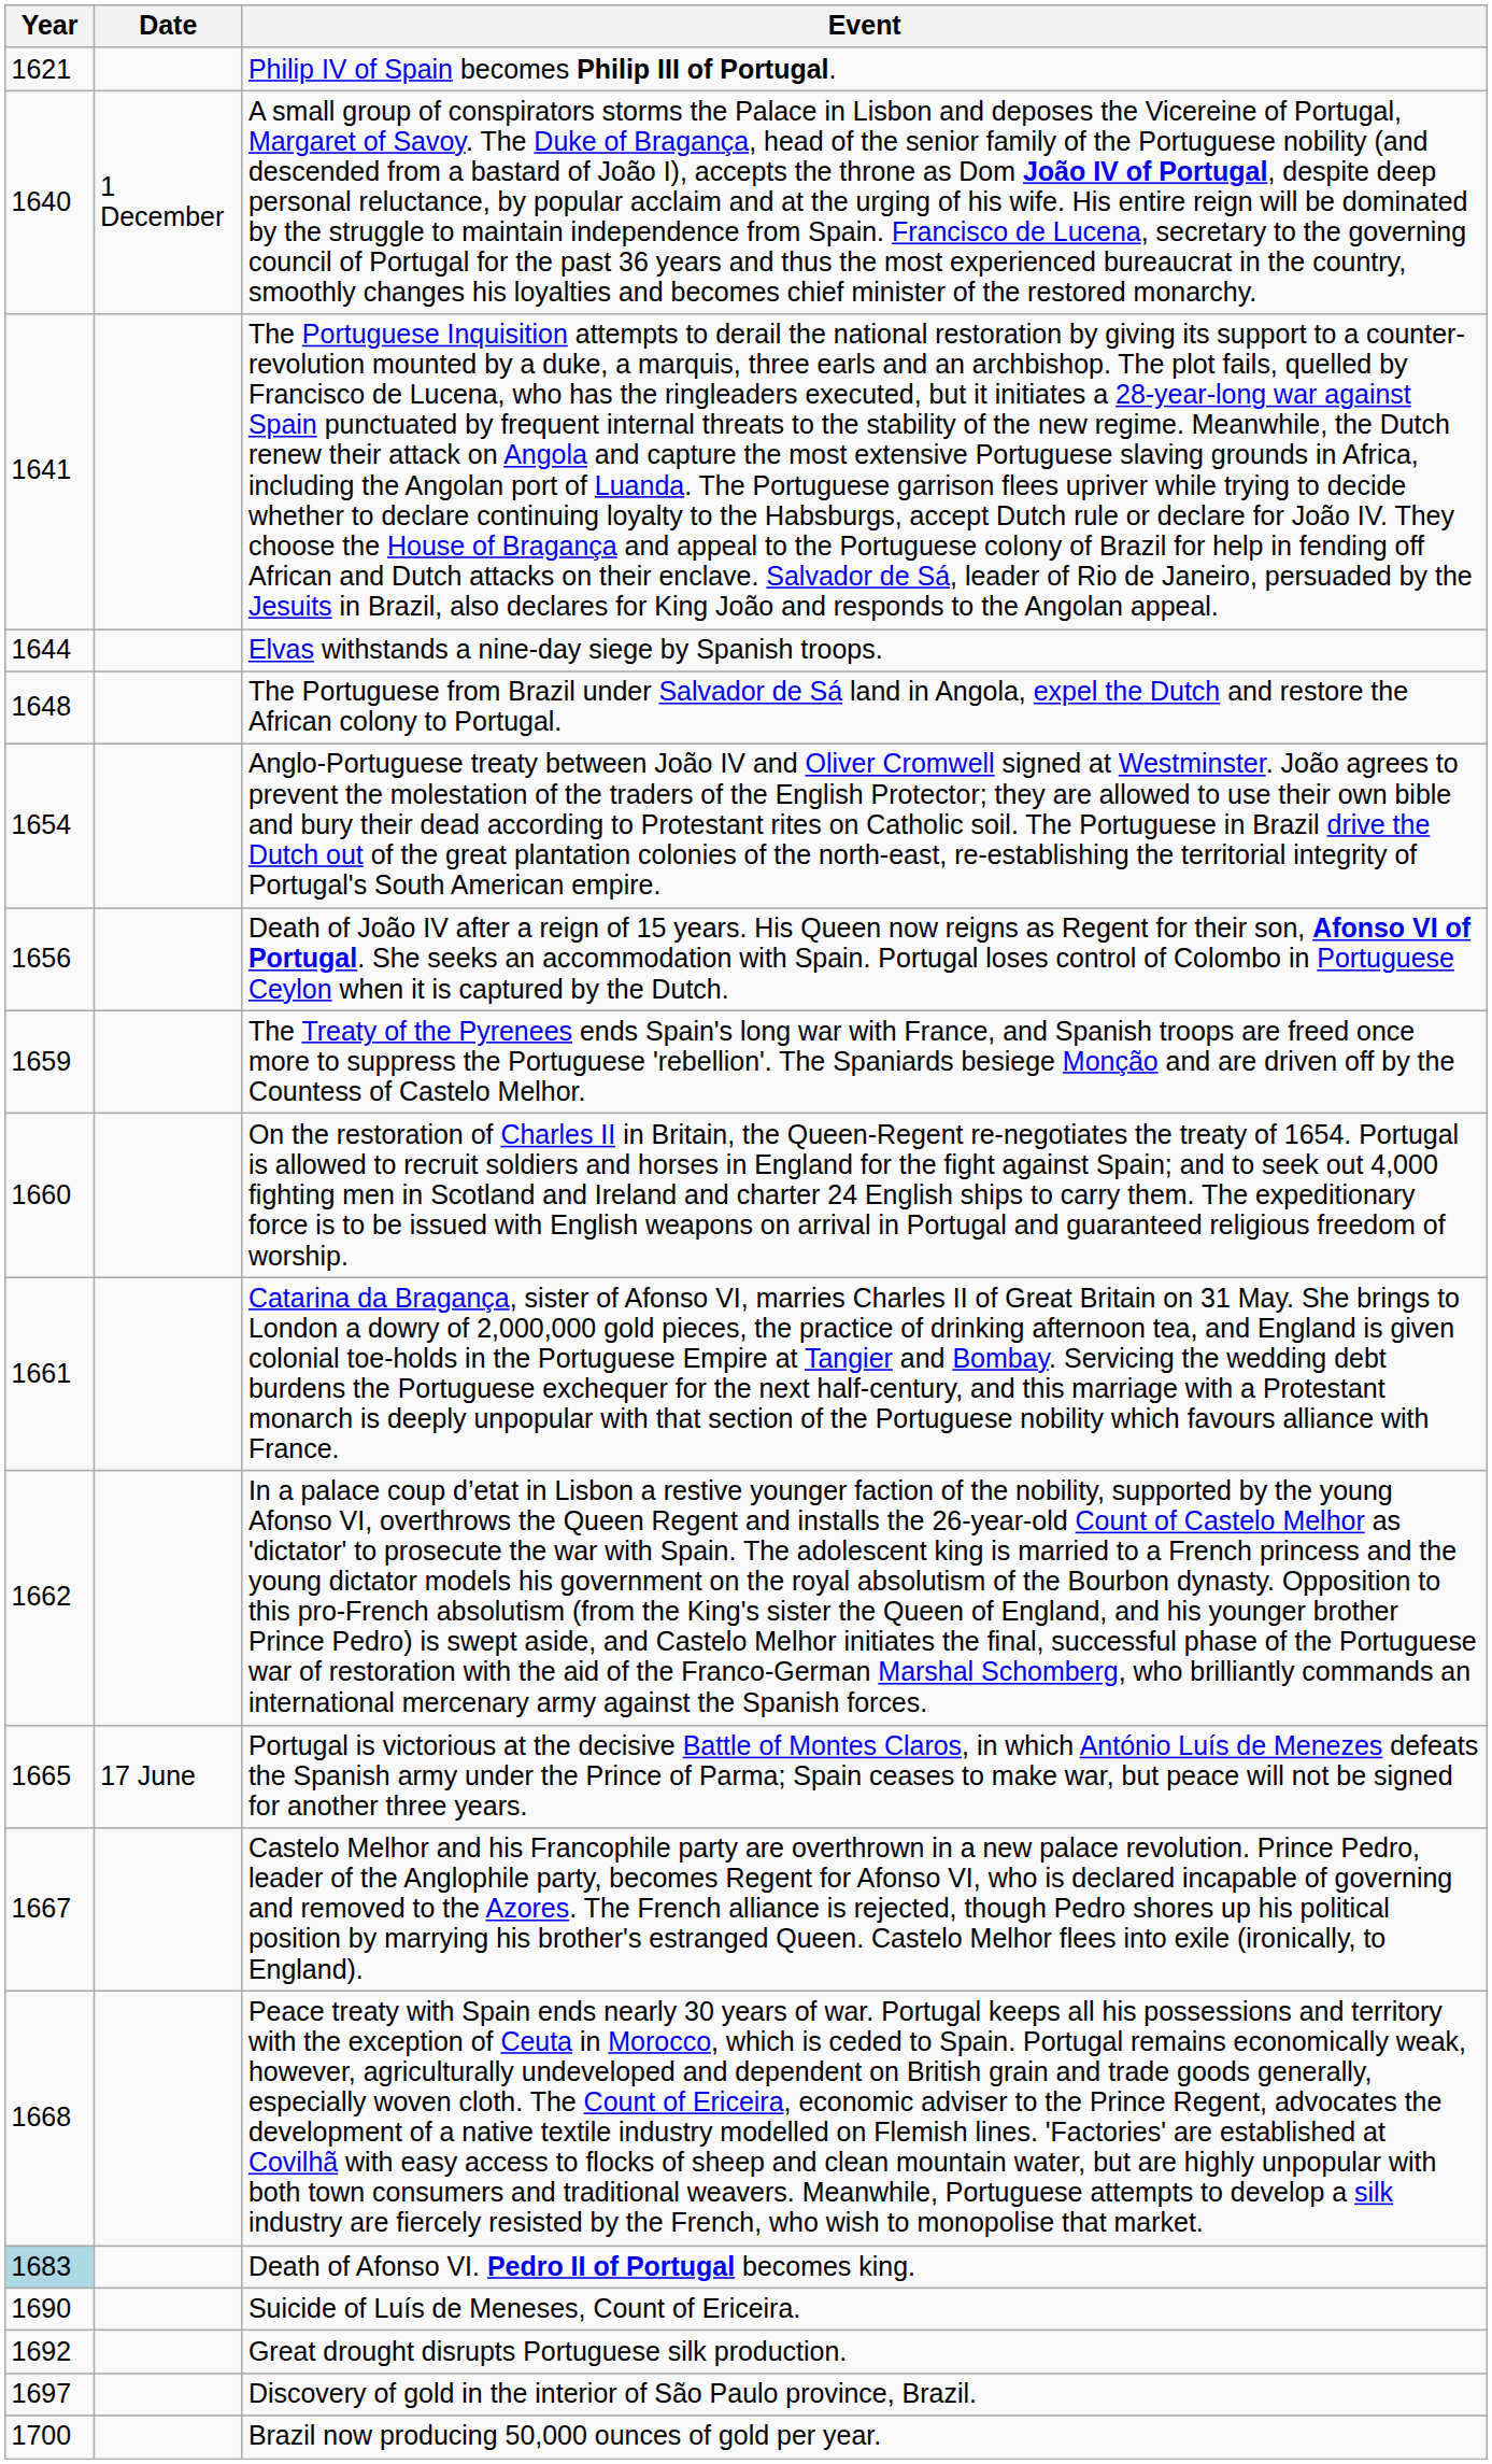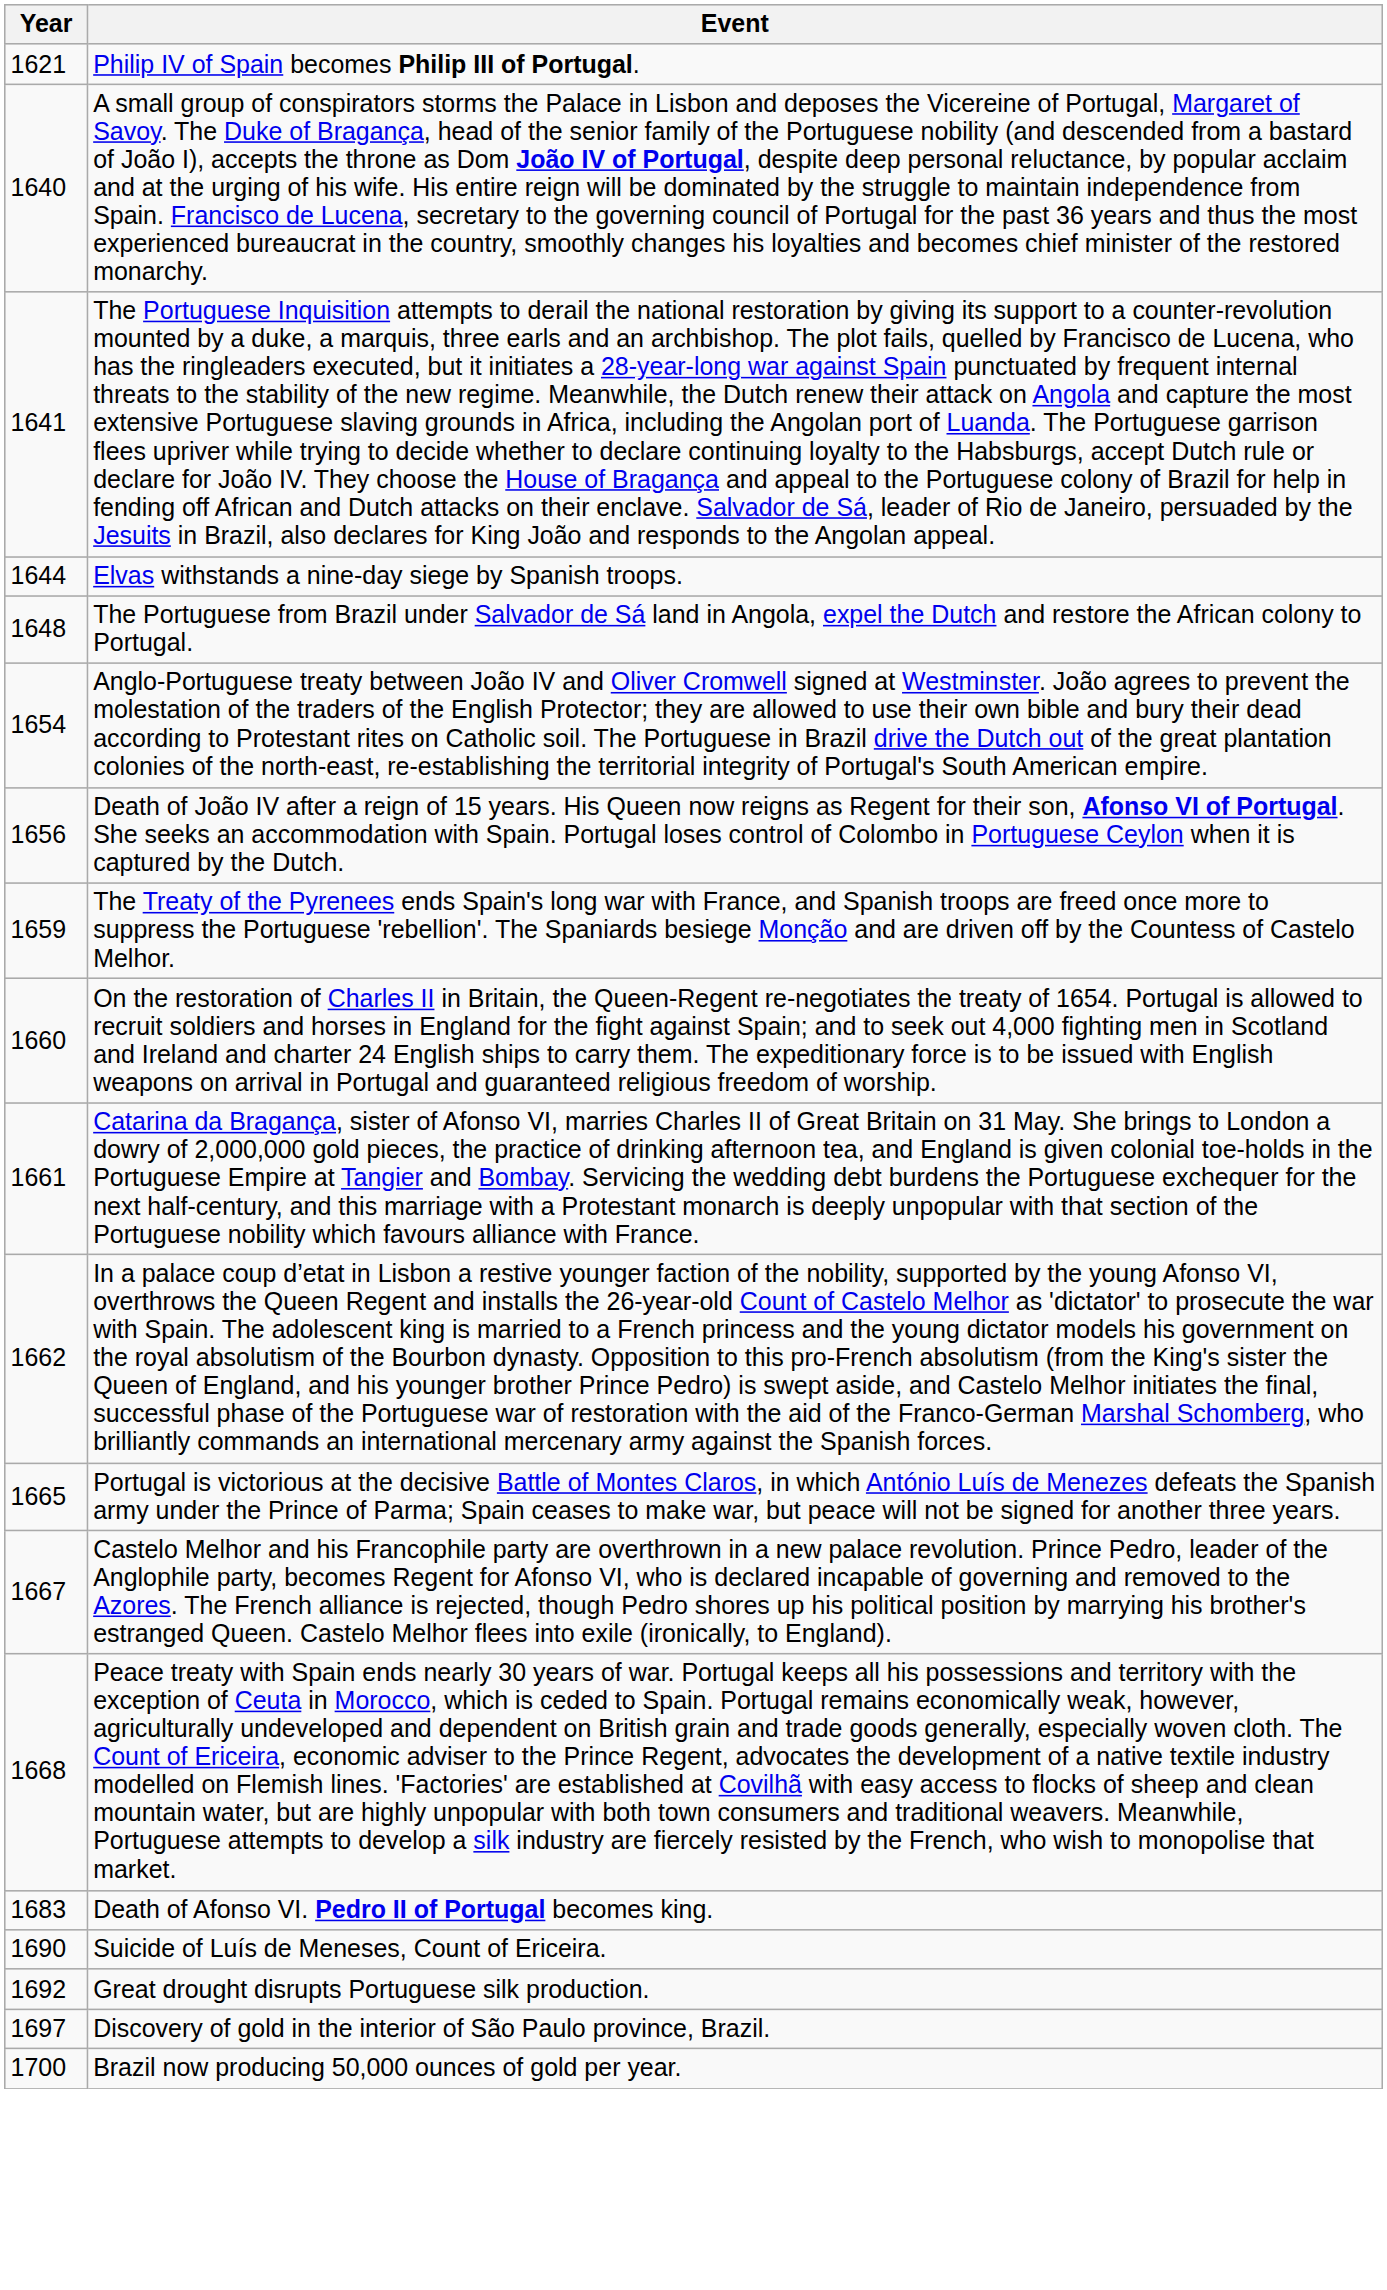 <table class="wikitable" width="100%">
 <tr>
 <th style="width:6%">Year</th>
-<th style="width:10%">Date</th>
 <th>Event</th>
 </tr>
 <tr>
 <td>1621</td>
-<td></td>
 <td><a href='#'>Philip IV of Spain</a> becomes <strong>Philip III of Portugal</strong>.</td>
 </tr>
 <tr>
 <td>1640</td>
-<td>1 December</td>
 <td>A small group of conspirators storms the Palace in Lisbon and deposes the Vicereine of Portugal, <a href='#'>Margaret of Savoy</a>. The <a href='#'>Duke of Bragança</a>, head of the senior family of the Portuguese nobility (and descended from a bastard of João I), accepts the throne as Dom <strong><a href='#'>João IV of Portugal</a></strong>, despite deep personal reluctance, by popular acclaim and at the urging of his wife. His entire reign will be dominated by the struggle to maintain independence from Spain. <a href='#'>Francisco de Lucena</a>, secretary to the governing council of Portugal for the past 36 years and thus the most experienced bureaucrat in the country, smoothly changes his loyalties and becomes chief minister of the restored monarchy.</td>
 </tr>
 <tr>
 <td>1641</td>
-<td></td>
 <td>The <a href='#'>Portuguese Inquisition</a> attempts to derail the national restoration by giving its support to a counter-revolution mounted by a duke, a marquis, three earls and an archbishop. The plot fails, quelled by Francisco de Lucena, who has the ringleaders executed, but it initiates a <a href='#'>28-year-long war against Spain</a> punctuated by frequent internal threats to the stability of the new regime. Meanwhile, the Dutch renew their attack on <a href='#'>Angola</a> and capture the most extensive Portuguese slaving grounds in Africa, including the Angolan port of <a href='#'>Luanda</a>. The Portuguese garrison flees upriver while trying to decide whether to declare continuing loyalty to the Habsburgs, accept Dutch rule or declare for João IV. They choose the <a href='#'>House of Bragança</a> and appeal to the Portuguese colony of Brazil for help in fending off African and Dutch attacks on their enclave. <a href='#'>Salvador de Sá</a>, leader of Rio de Janeiro, persuaded by the <a href='#'>Jesuits</a> in Brazil, also declares for King João and responds to the Angolan appeal.</td>
 </tr>
 <tr>
 <td>1644</td>
-<td></td>
 <td><a href='#'>Elvas</a> withstands a nine-day siege by Spanish troops.</td>
 </tr>
 <tr>
 <td>1648</td>
-<td></td>
 <td>The Portuguese from Brazil under <a href='#'>Salvador de Sá</a> land in Angola, <a href='#'>expel the Dutch</a> and restore the African colony to Portugal.</td>
 </tr>
 <tr>
 <td>1654</td>
-<td></td>
 <td>Anglo-Portuguese treaty between João IV and <a href='#'>Oliver Cromwell</a> signed at <a href='#'>Westminster</a>. João agrees to prevent the molestation of the traders of the English Protector; they are allowed to use their own bible and bury their dead according to Protestant rites on Catholic soil. The Portuguese in Brazil <a href='#'>drive the Dutch out</a> of the great plantation colonies of the north-east, re-establishing the territorial integrity of Portugal's South American empire.</td>
 </tr>
 <tr>
 <td>1656</td>
-<td></td>
 <td>Death of João IV after a reign of 15 years. His Queen now reigns as Regent for their son, <strong><a href='#'>Afonso VI of Portugal</a></strong>. She seeks an accommodation with Spain. Portugal loses control of Colombo in <a href='#'>Portuguese Ceylon</a> when it is captured by the Dutch.</td>
 </tr>
 <tr>
 <td>1659</td>
-<td></td>
 <td>The <a href='#'>Treaty of the Pyrenees</a> ends Spain's long war with France, and Spanish troops are freed once more to suppress the Portuguese 'rebellion'. The Spaniards besiege <a href='#'>Monção</a> and are driven off by the Countess of Castelo Melhor.</td>
 </tr>
 <tr>
 <td>1660</td>
-<td></td>
 <td>On the restoration of <a href='#'>Charles II</a> in Britain, the Queen-Regent re-negotiates the treaty of 1654. Portugal is allowed to recruit soldiers and horses in England for the fight against Spain; and to seek out 4,000 fighting men in Scotland and Ireland and charter 24 English ships to carry them. The expeditionary force is to be issued with English weapons on arrival in Portugal and guaranteed religious freedom of worship.</td>
 </tr>
 <tr>
 <td>1661</td>
-<td></td>
 <td><a href='#'>Catarina da Bragança</a>, sister of Afonso VI, marries Charles II of Great Britain on 31 May. She brings to London a dowry of 2,000,000 gold pieces, the practice of drinking afternoon tea, and England is given colonial toe-holds in the Portuguese Empire at <a href='#'>Tangier</a> and <a href='#'>Bombay</a>. Servicing the wedding debt burdens the Portuguese exchequer for the next half-century, and this marriage with a Protestant monarch is deeply unpopular with that section of the Portuguese nobility which favours alliance with France.</td>
 </tr>
 <tr>
 <td>1662</td>
-<td></td>
 <td>In a palace coup d’etat in Lisbon a restive younger faction of the nobility, supported by the young Afonso VI, overthrows the Queen Regent and installs the 26-year-old <a href='#'>Count of Castelo Melhor</a> as 'dictator' to prosecute the war with Spain. The adolescent king is married to a French princess and the young dictator models his government on the royal absolutism of the Bourbon dynasty. Opposition to this pro-French absolutism (from the King's sister the Queen of England, and his younger brother Prince Pedro) is swept aside, and Castelo Melhor initiates the final, successful phase of the Portuguese war of restoration with the aid of the Franco-German <a href='#'>Marshal Schomberg</a>, who brilliantly commands an international mercenary army against the Spanish forces.</td>
 </tr>
 <tr>
 <td>1665</td>
-<td>17 June</td>
 <td>Portugal is victorious at the decisive <a href='#'>Battle of Montes Claros</a>, in which <a href='#'>António Luís de Menezes</a> defeats the Spanish army under the Prince of Parma; Spain ceases to make war, but peace will not be signed for another three years.</td>
 </tr>
 <tr>
 <td>1667</td>
-<td></td>
 <td>Castelo Melhor and his Francophile party are overthrown in a new palace revolution. Prince Pedro, leader of the Anglophile party, becomes Regent for Afonso VI, who is declared incapable of governing and removed to the <a href='#'>Azores</a>. The French alliance is rejected, though Pedro shores up his political position by marrying his brother's estranged Queen. Castelo Melhor flees into exile (ironically, to England).</td>
 </tr>
 <tr>
 <td>1668</td>
-<td></td>
 <td>Peace treaty with Spain ends nearly 30 years of war. Portugal keeps all his possessions and territory with the exception of <a href='#'>Ceuta</a> in <a href='#'>Morocco</a>, which is ceded to Spain. Portugal remains economically weak, however, agriculturally undeveloped and dependent on British grain and trade goods generally, especially woven cloth. The <a href='#'>Count of Ericeira</a>, economic adviser to the Prince Regent, advocates the development of a native textile industry modelled on Flemish lines. 'Factories' are established at <a href='#'>Covilhã</a> with easy access to flocks of sheep and clean mountain water, but are highly unpopular with both town consumers and traditional weavers. Meanwhile, Portuguese attempts to develop a <a href='#'>silk</a> industry are fiercely resisted by the French, who wish to monopolise that market.</td>
 </tr>
 <tr>
-<td style="background: lightblue;">1683</td>
-<td></td>
+<td>1683</td>
 <td>Death of Afonso VI. <strong><a href='#'>Pedro II of Portugal</a></strong> becomes king.</td>
 </tr>
 <tr>
 <td>1690</td>
-<td></td>
 <td>Suicide of Luís de Meneses, Count of Ericeira.</td>
 </tr>
 <tr>
 <td>1692</td>
-<td></td>
 <td>Great drought disrupts Portuguese silk production.</td>
 </tr>
 <tr>
 <td>1697</td>
-<td></td>
 <td>Discovery of gold in the interior of São Paulo province, Brazil.</td>
 </tr>
 <tr>
 <td>1700</td>
-<td></td>
 <td>Brazil now producing 50,000 ounces of gold per year.</td>
 </tr>
 </table>
